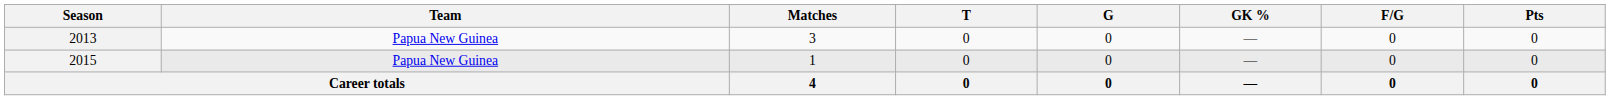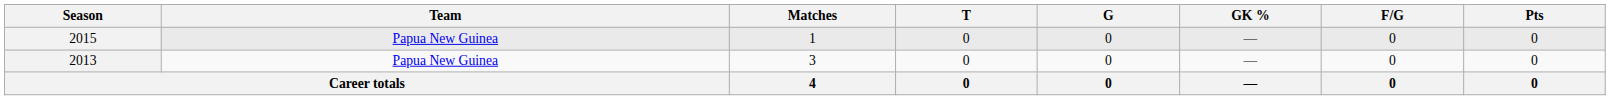 <table class="wikitable sortable"  style="font-size:90%; text-align:center; width:85%;">
 <tr>
 <th width=2%>Season</th>
 <th width=8%>Team</th>
 <th width=2%>Matches</th>
 <th width=2%>T</th>
 <th width=2%>G</th>
 <th width=2%>GK %</th>
 <th width=2%>F/G</th>
 <th width=2%>Pts</th>
 </tr>
-<tr>
-<th scope="row" style="text-align:center; font-weight:normal">2013</th>
+<tr style="background-color: #EAEAEA">
+<th scope="row" style="text-align:center; font-weight:normal">2015</th>
 <td style="text-align:center;"><a href='#'>Papua New Guinea</a></td>
-<td>3</td>
+<td>1</td>
 <td>0</td>
 <td>0</td>
 <td>—</td>
 <td>0</td>
 <td>0</td>
 </tr>
-<tr style="background-color: #EAEAEA">
-<th scope="row" style="text-align:center; font-weight:normal">2015</th>
+<tr>
+<th scope="row" style="text-align:center; font-weight:normal">2013</th>
 <td style="text-align:center;"><a href='#'>Papua New Guinea</a></td>
-<td>1</td>
+<td>3</td>
 <td>0</td>
 <td>0</td>
 <td>—</td>
 <td>0</td>
 <td>0</td>
 </tr>
 <tr class="sortbottom">
 <th colspan=2>Career totals</th>
 <th>4</th>
 <th>0</th>
 <th>0</th>
 <th>—</th>
 <th>0</th>
 <th>0</th>
 </tr>
 </table>
